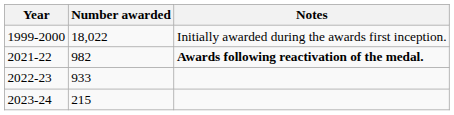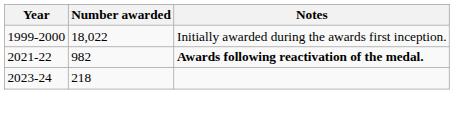 <table class="wikitable" style="text-align:left;">
 <tr>
 <th>Year</th>
 <th>Number awarded</th>
 <th>Notes</th>
 </tr>
 <tr>
 <td>1999-2000</td>
 <td>18,022</td>
 <td>Initially awarded during the awards first inception.</td>
 </tr>
 <tr>
 <td>2021-22</td>
 <td>982</td>
 <td><strong>Awards following reactivation of the medal.</strong></td>
 </tr>
 <tr>
-<td>2022-23</td>
-<td>933</td>
-<td></td>
-</tr>
-<tr>
 <td>2023-24</td>
-<td>215</td>
+<td>218</td>
 <td></td>
 </tr>
 </table>
